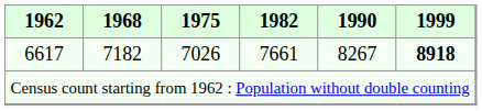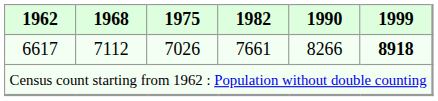 <table align="left" rules="all" cellspacing="0" cellpadding="4" style="border: 1px solid #999; border-right: 2px solid #999; border-bottom:2px solid #999; background: #f3fff3">
 <tr style="background: #ddffdd">
 <th>1962</th>
 <th>1968</th>
 <th>1975</th>
 <th>1982</th>
 <th>1990</th>
 <th>1999</th>
 </tr>
 <tr>
 <td align="center">6617</td>
-<td align="center">7182</td>
+<td align="center">7112</td>
 <td align="center">7026</td>
 <td align="center">7661</td>
-<td align="center">8267</td>
+<td align="center">8266</td>
 <td align="center"><strong>8918</strong></td>
 </tr>
 <tr>
 <td colspan=6 align=center><small>Census count starting from 1962 : <a href='#'>Population without double counting</a></small></td>
 </tr>
 </table>
